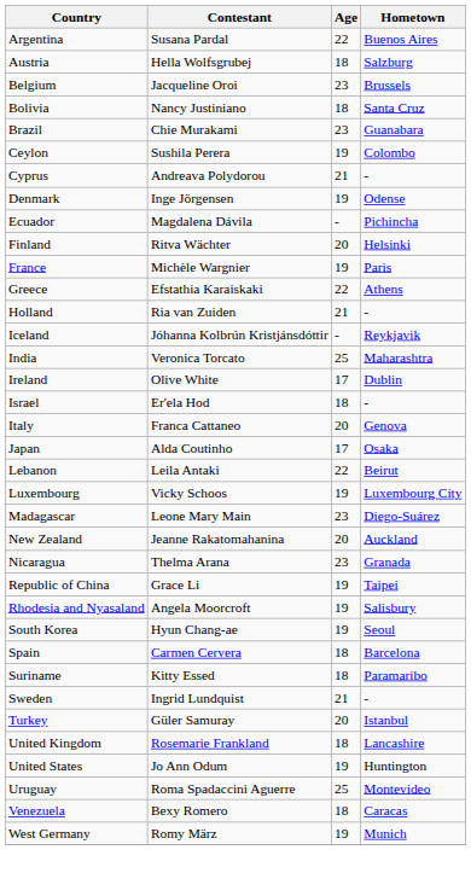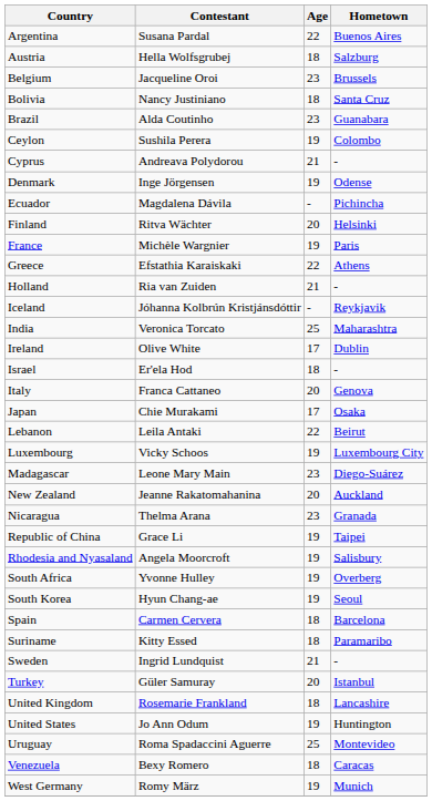 <table class="wikitable sortable" style="font-size: 95%;">
 <tr>
 <th>Country</th>
 <th>Contestant</th>
 <th>Age</th>
 <th>Hometown</th>
 </tr>
 <tr>
 <td> Argentina</td>
 <td>Susana Pardal</td>
 <td>22</td>
 <td><a href='#'>Buenos Aires</a></td>
 </tr>
 <tr>
 <td> Austria</td>
 <td>Hella Wolfsgrubej</td>
 <td>18</td>
 <td><a href='#'>Salzburg</a></td>
 </tr>
 <tr>
 <td> Belgium</td>
 <td>Jacqueline Oroi</td>
 <td>23</td>
 <td><a href='#'>Brussels</a></td>
 </tr>
 <tr>
 <td> Bolivia</td>
 <td>Nancy Justiniano</td>
 <td>18</td>
 <td><a href='#'>Santa Cruz</a></td>
 </tr>
 <tr>
 <td> Brazil</td>
-<td>Chie Murakami</td>
+<td>Alda Coutinho</td>
 <td>23</td>
 <td><a href='#'>Guanabara</a></td>
 </tr>
 <tr>
 <td> Ceylon</td>
 <td>Sushila Perera</td>
 <td>19</td>
 <td><a href='#'>Colombo</a></td>
 </tr>
 <tr>
 <td> Cyprus</td>
 <td>Andreava Polydorou</td>
 <td>21</td>
 <td>-</td>
 </tr>
 <tr>
 <td> Denmark</td>
 <td>Inge Jörgensen</td>
 <td>19</td>
 <td><a href='#'>Odense</a></td>
 </tr>
 <tr>
 <td> Ecuador</td>
 <td>Magdalena Dávila</td>
 <td>-</td>
 <td><a href='#'>Pichincha</a></td>
 </tr>
 <tr>
 <td> Finland</td>
 <td>Ritva Wächter</td>
 <td>20</td>
 <td><a href='#'>Helsinki</a></td>
 </tr>
 <tr>
 <td> <a href='#'>France</a></td>
 <td>Michèle Wargnier</td>
 <td>19</td>
 <td><a href='#'>Paris</a></td>
 </tr>
 <tr>
 <td> Greece</td>
 <td>Efstathia Karaiskaki</td>
 <td>22</td>
 <td><a href='#'>Athens</a></td>
 </tr>
 <tr>
 <td> Holland</td>
 <td>Ria van Zuiden</td>
 <td>21</td>
 <td>-</td>
 </tr>
 <tr>
 <td> Iceland</td>
 <td>Jóhanna Kolbrún Kristjánsdóttir</td>
 <td>-</td>
 <td><a href='#'>Reykjavik</a></td>
 </tr>
 <tr>
 <td> India</td>
 <td>Veronica Torcato</td>
 <td>25</td>
 <td><a href='#'>Maharashtra</a></td>
 </tr>
 <tr>
 <td> Ireland</td>
 <td>Olive White</td>
 <td>17</td>
 <td><a href='#'>Dublin</a></td>
 </tr>
 <tr>
 <td> Israel</td>
 <td>Er'ela Hod</td>
 <td>18</td>
 <td>-</td>
 </tr>
 <tr>
 <td> Italy</td>
 <td>Franca Cattaneo</td>
 <td>20</td>
 <td><a href='#'>Genova</a></td>
 </tr>
 <tr>
 <td> Japan</td>
-<td>Alda Coutinho</td>
+<td>Chie Murakami</td>
 <td>17</td>
 <td><a href='#'>Osaka</a></td>
 </tr>
 <tr>
 <td> Lebanon</td>
 <td>Leila Antaki</td>
 <td>22</td>
 <td><a href='#'>Beirut</a></td>
 </tr>
 <tr>
 <td> Luxembourg</td>
 <td>Vicky Schoos</td>
 <td>19</td>
 <td><a href='#'>Luxembourg City</a></td>
 </tr>
 <tr>
 <td> Madagascar</td>
 <td>Leone Mary Main</td>
 <td>23</td>
 <td><a href='#'>Diego-Suárez</a></td>
 </tr>
 <tr>
 <td> New Zealand</td>
 <td>Jeanne Rakatomahanina</td>
 <td>20</td>
 <td><a href='#'>Auckland</a></td>
 </tr>
 <tr>
 <td> Nicaragua</td>
 <td>Thelma Arana</td>
 <td>23</td>
 <td><a href='#'>Granada</a></td>
 </tr>
 <tr>
 <td> Republic of China</td>
 <td>Grace Li</td>
 <td>19</td>
 <td><a href='#'>Taipei</a></td>
 </tr>
 <tr>
 <td> <a href='#'>Rhodesia and Nyasaland</a></td>
 <td>Angela Moorcroft</td>
 <td>19</td>
 <td><a href='#'>Salisbury</a></td>
+</tr>
+<tr>
+<td> South Africa</td>
+<td>Yvonne Hulley</td>
+<td>19</td>
+<td><a href='#'>Overberg</a></td>
 </tr>
 <tr>
 <td> South Korea</td>
 <td>Hyun Chang-ae</td>
 <td>19</td>
 <td><a href='#'>Seoul</a></td>
 </tr>
 <tr>
 <td> Spain</td>
 <td><a href='#'>Carmen Cervera</a></td>
 <td>18</td>
 <td><a href='#'>Barcelona</a></td>
 </tr>
 <tr>
 <td> Suriname</td>
 <td>Kitty Essed</td>
 <td>18</td>
 <td><a href='#'>Paramaribo</a></td>
 </tr>
 <tr>
 <td> Sweden</td>
 <td>Ingrid Lundquist</td>
 <td>21</td>
 <td>-</td>
 </tr>
 <tr>
 <td> <a href='#'>Turkey</a></td>
 <td>Güler Samuray</td>
 <td>20</td>
 <td><a href='#'>Istanbul</a></td>
 </tr>
 <tr>
 <td> United Kingdom</td>
 <td><a href='#'>Rosemarie Frankland</a></td>
 <td>18</td>
 <td><a href='#'>Lancashire</a></td>
 </tr>
 <tr>
 <td> United States</td>
 <td>Jo Ann Odum</td>
 <td>19</td>
 <td>Huntington</td>
 </tr>
 <tr>
 <td> Uruguay</td>
 <td>Roma Spadaccini Aguerre</td>
 <td>25</td>
 <td><a href='#'>Montevideo</a></td>
 </tr>
 <tr>
 <td> <a href='#'>Venezuela</a></td>
 <td>Bexy Romero</td>
 <td>18</td>
 <td><a href='#'>Caracas</a></td>
 </tr>
 <tr>
 <td> West Germany</td>
 <td>Romy März</td>
 <td>19</td>
 <td><a href='#'>Munich</a></td>
 </tr>
 <tr>
 </tr>
 </table>
